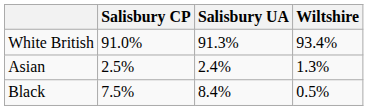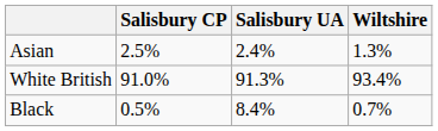 <table class="wikitable">
 <tr>
 <th></th>
 <th>Salisbury CP</th>
 <th>Salisbury UA</th>
 <th>Wiltshire</th>
 </tr>
 <tr>
+<td>Asian</td>
+<td>2.5%</td>
+<td>2.4%</td>
+<td>1.3%</td>
+</tr>
+<tr>
 <td>White British</td>
 <td>91.0%</td>
 <td>91.3%</td>
 <td>93.4%</td>
 </tr>
 <tr>
-<td>Asian</td>
-<td>2.5%</td>
-<td>2.4%</td>
-<td>1.3%</td>
-</tr>
-<tr>
 <td>Black</td>
-<td>7.5%</td>
+<td>0.5%</td>
 <td>8.4%</td>
-<td>0.5%</td>
+<td>0.7%</td>
 </tr>
 </table>
